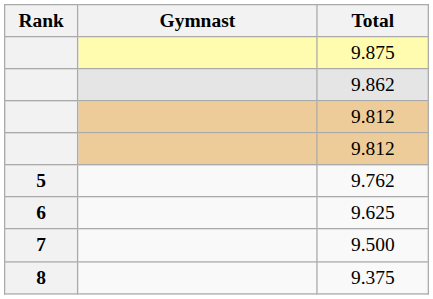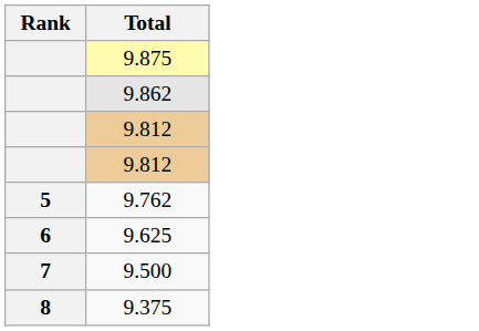 <table class="wikitable sortable" style="text-align:center; font-size:95%">
 <tr>
 <th scope="col" style="width:50px;">Rank</th>
-<th scope="col" style="width:180px;">Gymnast</th>
 <th scope="col" style="width:80px;">Total</th>
 </tr>
 <tr style="background:#fffcaf;">
 <th scope=row style="text-align:center"></th>
-<td style="text-align:left;"></td>
 <td>9.875</td>
 </tr>
 <tr style="background:#e5e5e5;">
 <th scope=row style="text-align:center"></th>
-<td style="text-align:left;"></td>
 <td>9.862</td>
 </tr>
 <tr style="background:#ec9;">
 <th scope=row style="text-align:center"></th>
-<td style="text-align:left;"></td>
 <td>9.812</td>
 </tr>
 <tr style="background:#ec9;">
 <th scope=row style="text-align:center"></th>
-<td style="text-align:left;"></td>
 <td>9.812</td>
 </tr>
 <tr>
 <th scope=row style="text-align:center">5</th>
-<td style="text-align:left;"></td>
 <td>9.762</td>
 </tr>
 <tr>
 <th scope=row style="text-align:center">6</th>
-<td style="text-align:left;"></td>
 <td>9.625</td>
 </tr>
 <tr>
 <th scope=row style="text-align:center">7</th>
-<td style="text-align:left;"></td>
 <td>9.500</td>
 </tr>
 <tr>
 <th scope=row style="text-align:center">8</th>
-<td style="text-align:left;"></td>
 <td>9.375</td>
 </tr>
 </table>
